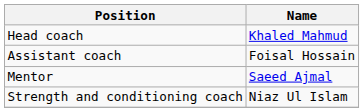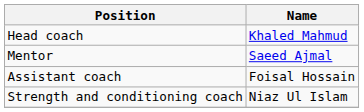 <table class="wikitable">
 <tr>
 <th>Position</th>
 <th>Name</th>
 </tr>
 <tr>
 <td>Head coach</td>
 <td><a href='#'>Khaled Mahmud</a></td>
 </tr>
 <tr>
+<td>Mentor</td>
+<td><a href='#'>Saeed Ajmal</a></td>
+</tr>
+<tr>
 <td>Assistant coach</td>
 <td>Foisal Hossain</td>
-</tr>
-<tr>
-<td>Mentor</td>
-<td><a href='#'>Saeed Ajmal</a></td>
 </tr>
 <tr>
 <td>Strength and conditioning coach</td>
 <td>Niaz Ul Islam</td>
 </tr>
 <tr>
 </tr>
 </table>
